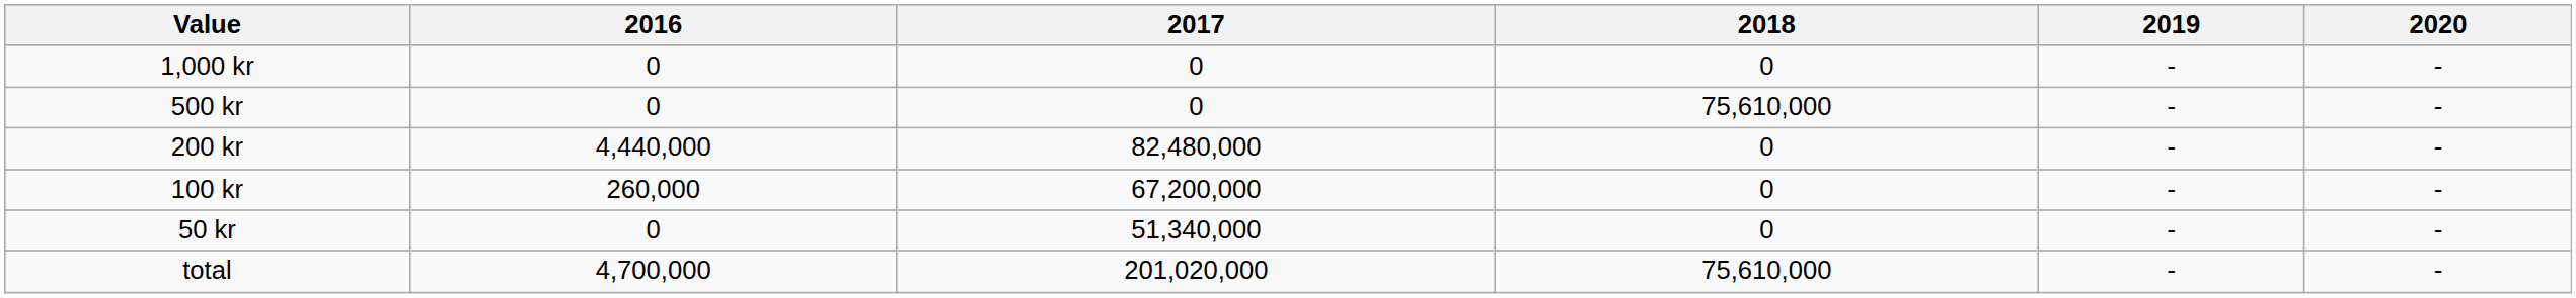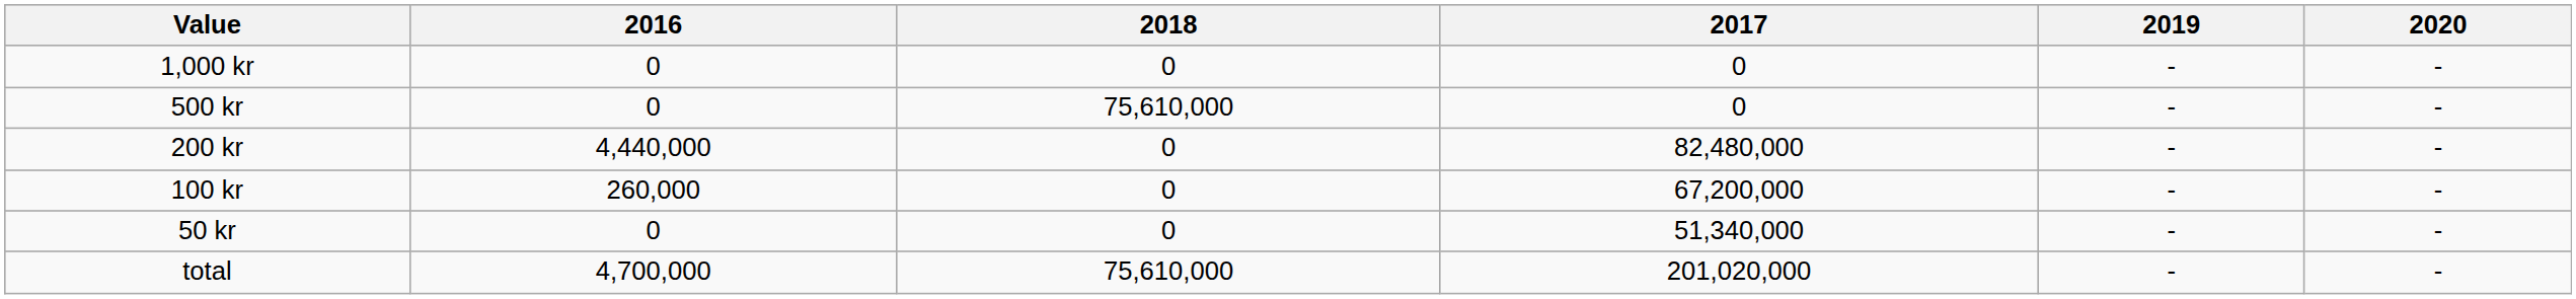 <table class="wikitable" style="width:100%; text-align:center;">
 <tr>
 <th>Value</th>
 <th>2016</th>
+<th>2018</th>
 <th>2017</th>
-<th>2018</th>
 <th>2019</th>
 <th>2020</th>
 </tr>
 <tr>
 <td>1,000 kr</td>
 <td>0</td>
 <td>0</td>
 <td>0</td>
 <td>-</td>
 <td>-</td>
 </tr>
 <tr>
 <td>500 kr</td>
 <td>0</td>
+<td>75,610,000</td>
 <td>0</td>
-<td>75,610,000</td>
 <td>-</td>
 <td>-</td>
 </tr>
 <tr>
 <td>200 kr</td>
 <td>4,440,000</td>
+<td>0</td>
 <td>82,480,000</td>
-<td>0</td>
 <td>-</td>
 <td>-</td>
 </tr>
 <tr>
 <td>100 kr</td>
 <td>260,000</td>
+<td>0</td>
 <td>67,200,000</td>
-<td>0</td>
 <td>-</td>
 <td>-</td>
 </tr>
 <tr>
 <td>50 kr</td>
 <td>0</td>
+<td>0</td>
 <td>51,340,000</td>
-<td>0</td>
 <td>-</td>
 <td>-</td>
 </tr>
 <tr>
 <td>total</td>
 <td>4,700,000</td>
+<td>75,610,000</td>
 <td>201,020,000</td>
-<td>75,610,000</td>
 <td>-</td>
 <td>-</td>
 </tr>
 </table>
